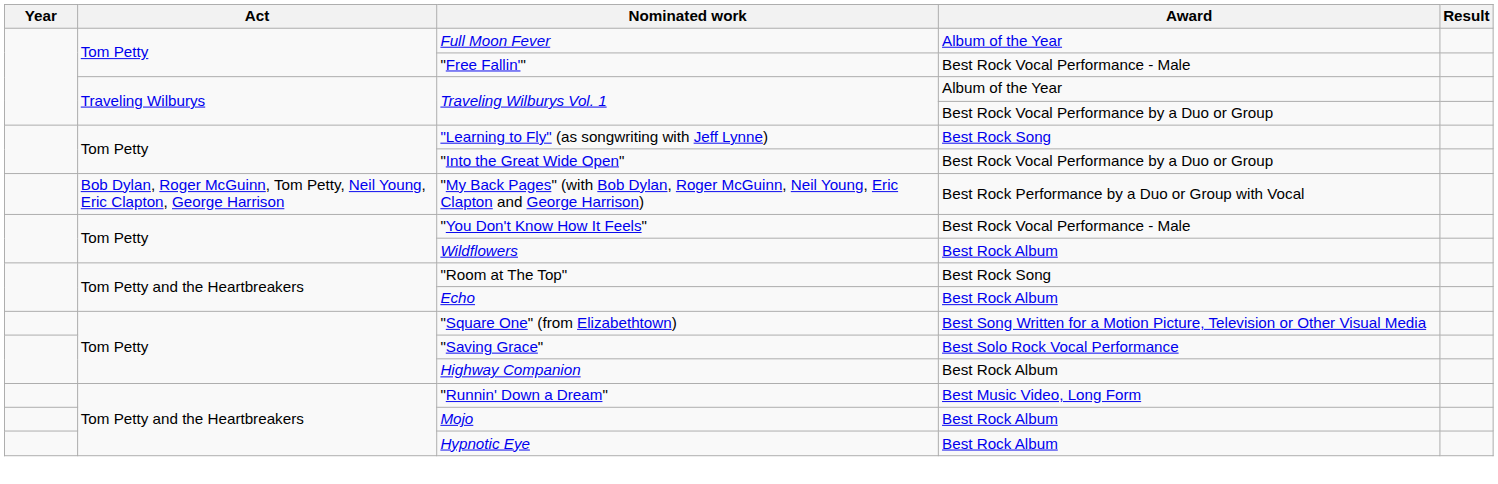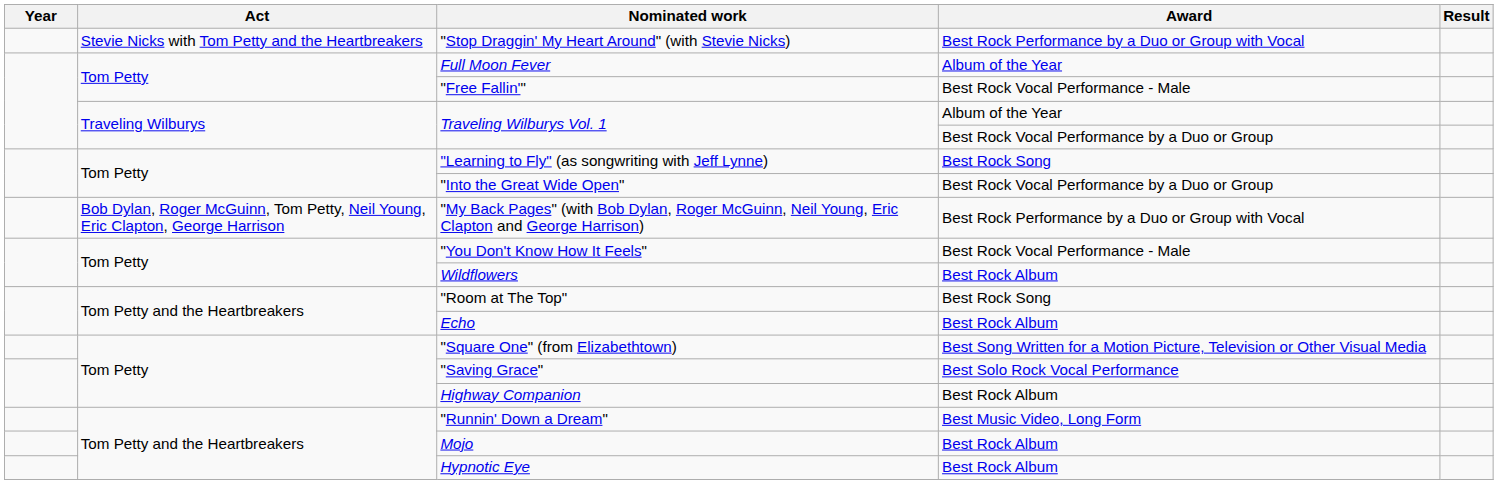 <table class="wikitable" style="table-layout: fixed;">
 <tr>
 <th width="5%">Year</th>
 <th width="25%">Act</th>
 <th width="35%">Nominated work</th>
 <th width="50%">Award</th>
 <th width="10%">Result</th>
+</tr>
+<tr>
+<td align="center"></td>
+<td><a href='#'>Stevie Nicks</a> with <a href='#'>Tom Petty and the Heartbreakers</a></td>
+<td>"<a href='#'>Stop Draggin' My Heart Around</a>" (with <a href='#'>Stevie Nicks</a>)</td>
+<td><a href='#'>Best Rock Performance by a Duo or Group with Vocal</a></td>
+<td></td>
 </tr>
 <tr>
 <td align="center" rowspan="4"></td>
 <td rowspan="2"><a href='#'>Tom Petty</a></td>
 <td><em><a href='#'>Full Moon Fever</a></em></td>
 <td><a href='#'>Album of the Year</a></td>
 <td></td>
 </tr>
 <tr>
 <td>"<a href='#'>Free Fallin'</a>"</td>
 <td>Best Rock Vocal Performance - Male</td>
 <td></td>
 </tr>
 <tr>
 <td rowspan="2"><a href='#'>Traveling Wilburys</a></td>
 <td rowspan="2"><em><a href='#'>Traveling Wilburys Vol. 1</a></em></td>
 <td>Album of the Year</td>
 <td></td>
 </tr>
 <tr>
 <td>Best Rock Vocal Performance by a Duo or Group</td>
 <td></td>
 </tr>
 <tr>
 <td align="center" rowspan="2"></td>
 <td rowspan="2">Tom Petty</td>
 <td><a href='#'>"Learning to Fly"</a> (as songwriting with <a href='#'>Jeff Lynne</a>)</td>
 <td><a href='#'>Best Rock Song</a></td>
 <td></td>
 </tr>
 <tr>
 <td>"<a href='#'>Into the Great Wide Open</a>"</td>
 <td>Best Rock Vocal Performance by a Duo or Group</td>
 <td></td>
 </tr>
 <tr>
 <td align="center"></td>
 <td><a href='#'>Bob Dylan</a>, <a href='#'>Roger McGuinn</a>, Tom Petty, <a href='#'>Neil Young</a>, <a href='#'>Eric Clapton</a>, <a href='#'>George Harrison</a></td>
 <td>"<a href='#'>My Back Pages</a>" (with <a href='#'>Bob Dylan</a>, <a href='#'>Roger McGuinn</a>, <a href='#'>Neil Young</a>, <a href='#'>Eric Clapton</a> and <a href='#'>George Harrison</a>)</td>
 <td>Best Rock Performance by a Duo or Group with Vocal</td>
 <td></td>
 </tr>
 <tr>
 <td align="center" rowspan="2"></td>
 <td rowspan="2">Tom Petty</td>
 <td>"<a href='#'>You Don't Know How It Feels</a>"</td>
 <td>Best Rock Vocal Performance - Male</td>
 <td></td>
 </tr>
 <tr>
 <td><em><a href='#'>Wildflowers</a></em></td>
 <td><a href='#'>Best Rock Album</a></td>
 <td></td>
 </tr>
 <tr>
 <td align="center" rowspan="2"></td>
 <td rowspan="2">Tom Petty and the Heartbreakers</td>
 <td>"Room at The Top"</td>
 <td>Best Rock Song</td>
 <td></td>
 </tr>
 <tr>
 <td><em><a href='#'>Echo</a></em></td>
 <td><a href='#'>Best Rock Album</a></td>
 <td></td>
 </tr>
 <tr>
 <td align="center"></td>
 <td rowspan="3">Tom Petty</td>
 <td Square One (Tom Petty song)>"<a href='#'>Square One</a>" (from <a href='#'>Elizabethtown</a>)</td>
 <td><a href='#'>Best Song Written for a Motion Picture, Television or Other Visual Media</a></td>
 <td></td>
 </tr>
 <tr>
 <td align="center" rowspan="2"></td>
 <td>"<a href='#'>Saving Grace</a>"</td>
 <td><a href='#'>Best Solo Rock Vocal Performance</a></td>
 <td></td>
 </tr>
 <tr>
 <td><em><a href='#'>Highway Companion</a></em></td>
 <td>Best Rock Album</td>
 <td></td>
 </tr>
 <tr>
 <td align="center"></td>
 <td rowspan="3">Tom Petty and the Heartbreakers</td>
 <td>"<a href='#'>Runnin' Down a Dream</a>"</td>
 <td><a href='#'>Best Music Video, Long Form</a></td>
 <td></td>
 </tr>
 <tr>
 <td align="center"></td>
 <td><em><a href='#'>Mojo</a></em></td>
 <td><a href='#'>Best Rock Album</a></td>
 <td></td>
 </tr>
 <tr>
 <td align="center"></td>
 <td><em><a href='#'>Hypnotic Eye</a></em></td>
 <td><a href='#'>Best Rock Album</a></td>
 <td></td>
 </tr>
 </table>
